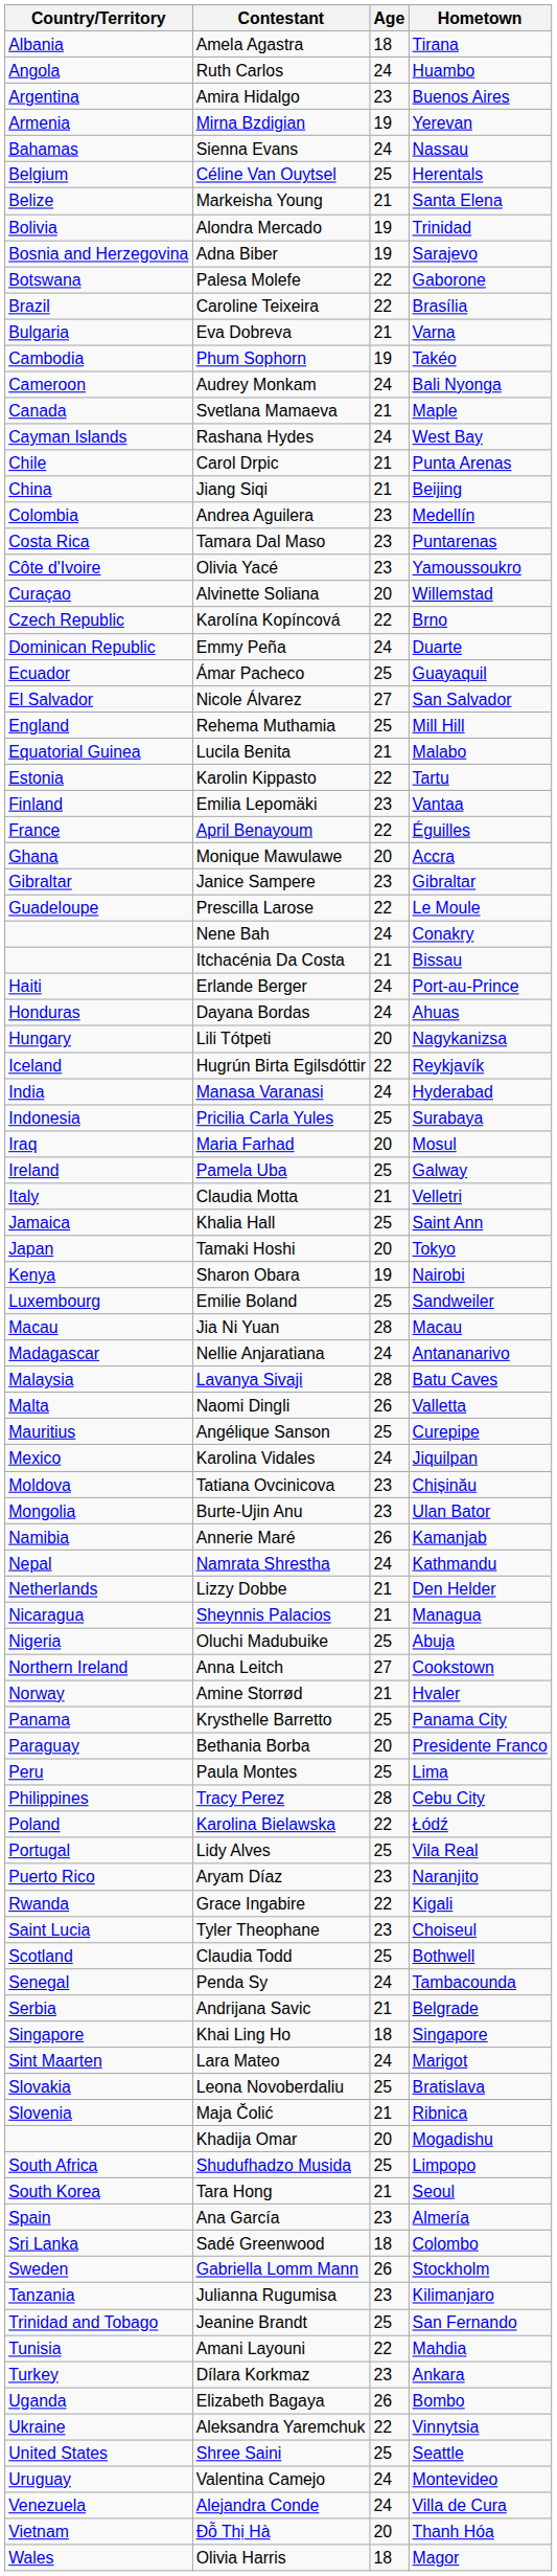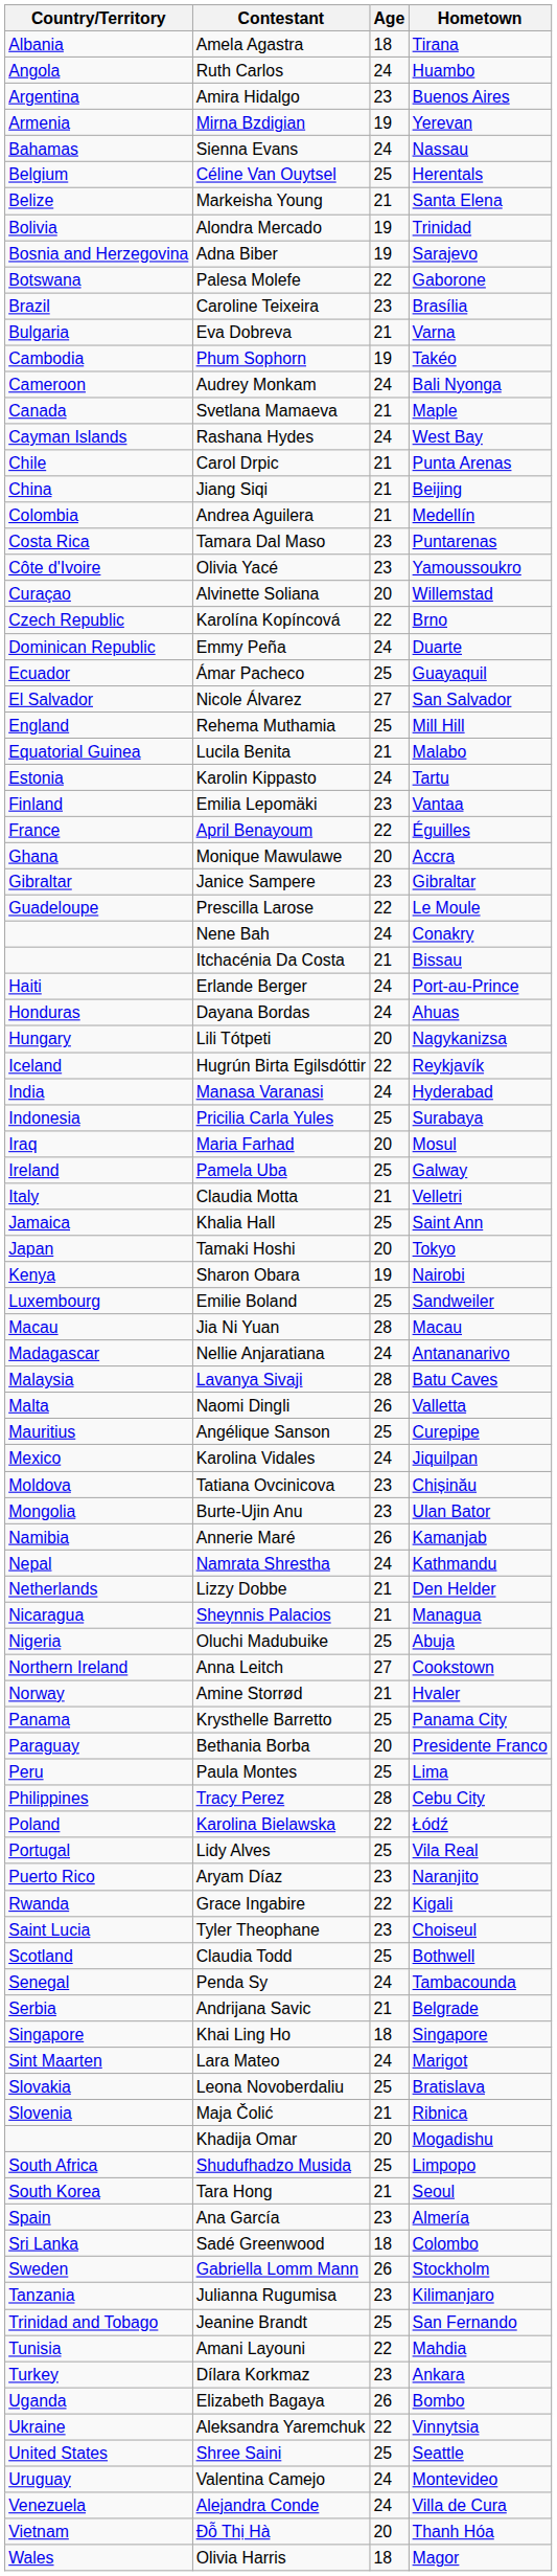 <table class="wikitable sortable" style="font-size: 95%;">
 <tr>
 <th>Country/Territory</th>
 <th>Contestant</th>
 <th>Age</th>
 <th>Hometown</th>
 </tr>
 <tr>
 <td> <a href='#'>Albania</a></td>
 <td>Amela Agastra</td>
 <td>18</td>
 <td><a href='#'>Tirana</a></td>
 </tr>
 <tr>
 <td> <a href='#'>Angola</a></td>
 <td>Ruth Carlos</td>
 <td>24</td>
 <td><a href='#'>Huambo</a></td>
 </tr>
 <tr>
 <td> <a href='#'>Argentina</a></td>
 <td>Amira Hidalgo</td>
 <td>23</td>
 <td><a href='#'>Buenos Aires</a></td>
 </tr>
 <tr>
 <td> <a href='#'>Armenia</a></td>
 <td><a href='#'>Mirna Bzdigian</a></td>
 <td>19</td>
 <td><a href='#'>Yerevan</a></td>
 </tr>
 <tr>
 <td> <a href='#'>Bahamas</a></td>
 <td>Sienna Evans</td>
 <td>24</td>
 <td><a href='#'>Nassau</a></td>
 </tr>
 <tr>
 <td> <a href='#'>Belgium</a></td>
 <td><a href='#'>Céline Van Ouytsel</a></td>
 <td>25</td>
 <td><a href='#'>Herentals</a></td>
 </tr>
 <tr>
 <td> <a href='#'>Belize</a></td>
 <td>Markeisha Young</td>
 <td>21</td>
 <td><a href='#'>Santa Elena</a></td>
 </tr>
 <tr>
 <td> <a href='#'>Bolivia</a></td>
 <td>Alondra Mercado</td>
 <td>19</td>
 <td><a href='#'>Trinidad</a></td>
 </tr>
 <tr>
 <td> <a href='#'>Bosnia and Herzegovina</a></td>
 <td>Adna Biber</td>
 <td>19</td>
 <td><a href='#'>Sarajevo</a></td>
 </tr>
 <tr>
 <td> <a href='#'>Botswana</a></td>
 <td>Palesa Molefe</td>
 <td>22</td>
 <td><a href='#'>Gaborone</a></td>
 </tr>
 <tr>
 <td> <a href='#'>Brazil</a></td>
 <td>Caroline Teixeira</td>
-<td>22</td>
+<td>23</td>
 <td><a href='#'>Brasília</a></td>
 </tr>
 <tr>
 <td> <a href='#'>Bulgaria</a></td>
 <td>Eva Dobreva</td>
 <td>21</td>
 <td><a href='#'>Varna</a></td>
 </tr>
 <tr>
 <td> <a href='#'>Cambodia</a></td>
 <td><a href='#'>Phum Sophorn</a></td>
 <td>19</td>
 <td><a href='#'>Takéo</a></td>
 </tr>
 <tr>
 <td> <a href='#'>Cameroon</a></td>
 <td>Audrey Monkam</td>
 <td>24</td>
 <td><a href='#'>Bali Nyonga</a></td>
 </tr>
 <tr>
 <td> <a href='#'>Canada</a></td>
 <td>Svetlana Mamaeva</td>
 <td>21</td>
 <td><a href='#'>Maple</a></td>
 </tr>
 <tr>
 <td> <a href='#'>Cayman Islands</a></td>
 <td>Rashana Hydes</td>
 <td>24</td>
 <td><a href='#'>West Bay</a></td>
 </tr>
 <tr>
 <td> <a href='#'>Chile</a></td>
 <td>Carol Drpic</td>
 <td>21</td>
 <td><a href='#'>Punta Arenas</a></td>
 </tr>
 <tr>
 <td> <a href='#'>China</a></td>
 <td>Jiang Siqi</td>
 <td>21</td>
 <td><a href='#'>Beijing</a></td>
 </tr>
 <tr>
 <td> <a href='#'>Colombia</a></td>
 <td>Andrea Aguilera</td>
-<td>23</td>
+<td>21</td>
 <td><a href='#'>Medellín</a></td>
 </tr>
 <tr>
 <td> <a href='#'>Costa Rica</a></td>
 <td>Tamara Dal Maso</td>
 <td>23</td>
 <td><a href='#'>Puntarenas</a></td>
 </tr>
 <tr>
 <td> <a href='#'>Côte d'Ivoire</a></td>
 <td>Olivia Yacé</td>
 <td>23</td>
 <td><a href='#'>Yamoussoukro</a></td>
 </tr>
 <tr>
 <td> <a href='#'>Curaçao</a></td>
 <td>Alvinette Soliana</td>
 <td>20</td>
 <td><a href='#'>Willemstad</a></td>
 </tr>
 <tr>
 <td> <a href='#'>Czech Republic</a></td>
 <td>Karolína Kopíncová</td>
 <td>22</td>
 <td><a href='#'>Brno</a></td>
 </tr>
 <tr>
 <td> <a href='#'>Dominican Republic</a></td>
 <td>Emmy Peña</td>
 <td>24</td>
 <td><a href='#'>Duarte</a></td>
 </tr>
 <tr>
 <td> <a href='#'>Ecuador</a></td>
 <td>Ámar Pacheco</td>
 <td>25</td>
 <td><a href='#'>Guayaquil</a></td>
 </tr>
 <tr>
 <td> <a href='#'>El Salvador</a></td>
 <td>Nicole Álvarez</td>
 <td>27</td>
 <td><a href='#'>San Salvador</a></td>
 </tr>
 <tr>
 <td> <a href='#'>England</a></td>
 <td>Rehema Muthamia</td>
 <td>25</td>
 <td><a href='#'>Mill Hill</a></td>
 </tr>
 <tr>
 <td> <a href='#'>Equatorial Guinea</a></td>
 <td>Lucila Benita</td>
 <td>21</td>
 <td><a href='#'>Malabo</a></td>
 </tr>
 <tr>
 <td> <a href='#'>Estonia</a></td>
 <td>Karolin Kippasto</td>
-<td>22</td>
+<td>24</td>
 <td><a href='#'>Tartu</a></td>
 </tr>
 <tr>
 <td> <a href='#'>Finland</a></td>
 <td>Emilia Lepomäki</td>
 <td>23</td>
 <td><a href='#'>Vantaa</a></td>
 </tr>
 <tr>
 <td> <a href='#'>France</a></td>
 <td><a href='#'>April Benayoum</a></td>
 <td>22</td>
 <td><a href='#'>Éguilles</a></td>
 </tr>
 <tr>
 <td> <a href='#'>Ghana</a></td>
 <td>Monique Mawulawe</td>
 <td>20</td>
 <td><a href='#'>Accra</a></td>
 </tr>
 <tr>
 <td> <a href='#'>Gibraltar</a></td>
 <td>Janice Sampere</td>
 <td>23</td>
 <td><a href='#'>Gibraltar</a></td>
 </tr>
 <tr>
 <td> <a href='#'>Guadeloupe</a></td>
 <td>Prescilla Larose</td>
 <td>22</td>
 <td><a href='#'>Le Moule</a></td>
 </tr>
 <tr>
 <td></td>
 <td>Nene Bah</td>
 <td>24</td>
 <td><a href='#'>Conakry</a></td>
 </tr>
 <tr>
 <td></td>
 <td>Itchacénia Da Costa</td>
 <td>21</td>
 <td><a href='#'>Bissau</a></td>
 </tr>
 <tr>
 <td> <a href='#'>Haiti</a></td>
 <td>Erlande Berger</td>
 <td>24</td>
 <td><a href='#'>Port-au-Prince</a></td>
 </tr>
 <tr>
 <td> <a href='#'>Honduras</a></td>
 <td>Dayana Bordas</td>
 <td>24</td>
 <td><a href='#'>Ahuas</a></td>
 </tr>
 <tr>
 <td> <a href='#'>Hungary</a></td>
 <td>Lili Tótpeti</td>
 <td>20</td>
 <td><a href='#'>Nagykanizsa</a></td>
 </tr>
 <tr>
 <td> <a href='#'>Iceland</a></td>
 <td>Hugrún Birta Egilsdóttir</td>
 <td>22</td>
 <td><a href='#'>Reykjavík</a></td>
 </tr>
 <tr>
 <td> <a href='#'>India</a></td>
 <td><a href='#'>Manasa Varanasi</a></td>
 <td>24</td>
 <td><a href='#'>Hyderabad</a></td>
 </tr>
 <tr>
 <td> <a href='#'>Indonesia</a></td>
 <td><a href='#'>Pricilia Carla Yules</a></td>
 <td>25</td>
 <td><a href='#'>Surabaya</a></td>
 </tr>
 <tr>
 <td> <a href='#'>Iraq</a></td>
 <td><a href='#'>Maria Farhad</a></td>
 <td>20</td>
 <td><a href='#'>Mosul</a></td>
 </tr>
 <tr>
 <td> <a href='#'>Ireland</a></td>
 <td><a href='#'>Pamela Uba</a></td>
 <td>25</td>
 <td><a href='#'>Galway</a></td>
 </tr>
 <tr>
 <td> <a href='#'>Italy</a></td>
 <td>Claudia Motta</td>
 <td>21</td>
 <td><a href='#'>Velletri</a></td>
 </tr>
 <tr>
 <td> <a href='#'>Jamaica</a></td>
 <td>Khalia Hall</td>
 <td>25</td>
 <td><a href='#'>Saint Ann</a></td>
 </tr>
 <tr>
 <td> <a href='#'>Japan</a></td>
 <td>Tamaki Hoshi</td>
 <td>20</td>
 <td><a href='#'>Tokyo</a></td>
 </tr>
 <tr>
 <td> <a href='#'>Kenya</a></td>
 <td>Sharon Obara</td>
 <td>19</td>
 <td><a href='#'>Nairobi</a></td>
 </tr>
 <tr>
 <td> <a href='#'>Luxembourg</a></td>
 <td>Emilie Boland</td>
 <td>25</td>
 <td><a href='#'>Sandweiler</a></td>
 </tr>
 <tr>
 <td> <a href='#'>Macau</a></td>
 <td>Jia Ni Yuan</td>
 <td>28</td>
 <td><a href='#'>Macau</a></td>
 </tr>
 <tr>
 <td> <a href='#'>Madagascar</a></td>
 <td>Nellie Anjaratiana</td>
 <td>24</td>
 <td><a href='#'>Antananarivo</a></td>
 </tr>
 <tr>
 <td> <a href='#'>Malaysia</a></td>
 <td><a href='#'>Lavanya Sivaji</a></td>
 <td>28</td>
 <td><a href='#'>Batu Caves</a></td>
 </tr>
 <tr>
 <td> <a href='#'>Malta</a></td>
 <td>Naomi Dingli</td>
 <td>26</td>
 <td><a href='#'>Valletta</a></td>
 </tr>
 <tr>
 <td> <a href='#'>Mauritius</a></td>
 <td>Angélique Sanson</td>
 <td>25</td>
 <td><a href='#'>Curepipe</a></td>
 </tr>
 <tr>
 <td> <a href='#'>Mexico</a></td>
 <td>Karolina Vidales</td>
 <td>24</td>
 <td><a href='#'>Jiquilpan</a></td>
 </tr>
 <tr>
 <td> <a href='#'>Moldova</a></td>
 <td>Tatiana Ovcinicova</td>
 <td>23</td>
 <td><a href='#'>Chișinău</a></td>
 </tr>
 <tr>
 <td> <a href='#'>Mongolia</a></td>
 <td>Burte-Ujin Anu</td>
 <td>23</td>
 <td><a href='#'>Ulan Bator</a></td>
 </tr>
 <tr>
 <td> <a href='#'>Namibia</a></td>
 <td>Annerie Maré</td>
 <td>26</td>
 <td><a href='#'>Kamanjab</a></td>
 </tr>
 <tr>
 <td> <a href='#'>Nepal</a></td>
 <td><a href='#'>Namrata Shrestha</a></td>
 <td>24</td>
 <td><a href='#'>Kathmandu</a></td>
 </tr>
 <tr>
 <td> <a href='#'>Netherlands</a></td>
 <td>Lizzy Dobbe</td>
 <td>21</td>
 <td><a href='#'>Den Helder</a></td>
 </tr>
 <tr>
 <td> <a href='#'>Nicaragua</a></td>
 <td><a href='#'>Sheynnis Palacios</a></td>
 <td>21</td>
 <td><a href='#'>Managua</a></td>
 </tr>
 <tr>
 <td> <a href='#'>Nigeria</a></td>
 <td>Oluchi Madubuike</td>
 <td>25</td>
 <td><a href='#'>Abuja</a></td>
 </tr>
 <tr>
 <td> <a href='#'>Northern Ireland</a></td>
 <td>Anna Leitch</td>
 <td>27</td>
 <td><a href='#'>Cookstown</a></td>
 </tr>
 <tr>
 <td> <a href='#'>Norway</a></td>
 <td>Amine Storrød</td>
 <td>21</td>
 <td><a href='#'>Hvaler</a></td>
 </tr>
 <tr>
 <td> <a href='#'>Panama</a></td>
 <td>Krysthelle Barretto</td>
 <td>25</td>
 <td><a href='#'>Panama City</a></td>
 </tr>
 <tr>
 <td> <a href='#'>Paraguay</a></td>
 <td>Bethania Borba</td>
 <td>20</td>
 <td><a href='#'>Presidente Franco</a></td>
 </tr>
 <tr>
 <td> <a href='#'>Peru</a></td>
 <td>Paula Montes</td>
 <td>25</td>
 <td><a href='#'>Lima</a></td>
 </tr>
 <tr>
 <td> <a href='#'>Philippines</a></td>
 <td><a href='#'>Tracy Perez</a></td>
 <td>28</td>
 <td><a href='#'>Cebu City</a></td>
 </tr>
 <tr>
 <td> <a href='#'>Poland</a></td>
 <td><a href='#'>Karolina Bielawska</a></td>
 <td>22</td>
 <td><a href='#'>Łódź</a></td>
 </tr>
 <tr>
 <td> <a href='#'>Portugal</a></td>
 <td>Lidy Alves</td>
 <td>25</td>
 <td><a href='#'>Vila Real</a></td>
 </tr>
 <tr>
 <td> <a href='#'>Puerto Rico</a></td>
 <td>Aryam Díaz</td>
 <td>23</td>
 <td><a href='#'>Naranjito</a></td>
 </tr>
 <tr>
 <td> <a href='#'>Rwanda</a></td>
 <td>Grace Ingabire</td>
 <td>22</td>
 <td><a href='#'>Kigali</a></td>
 </tr>
 <tr>
 <td> <a href='#'>Saint Lucia</a></td>
 <td>Tyler Theophane</td>
 <td>23</td>
 <td><a href='#'>Choiseul</a></td>
 </tr>
 <tr>
 <td> <a href='#'>Scotland</a></td>
 <td>Claudia Todd</td>
 <td>25</td>
 <td><a href='#'>Bothwell</a></td>
 </tr>
 <tr>
 <td> <a href='#'>Senegal</a></td>
 <td>Penda Sy</td>
 <td>24</td>
 <td><a href='#'>Tambacounda</a></td>
 </tr>
 <tr>
 <td> <a href='#'>Serbia</a></td>
 <td>Andrijana Savic</td>
 <td>21</td>
 <td><a href='#'>Belgrade</a></td>
 </tr>
 <tr>
 <td> <a href='#'>Singapore</a></td>
 <td>Khai Ling Ho</td>
 <td>18</td>
 <td><a href='#'>Singapore</a></td>
 </tr>
 <tr>
 <td> <a href='#'>Sint Maarten</a></td>
 <td>Lara Mateo</td>
 <td>24</td>
 <td><a href='#'>Marigot</a></td>
 </tr>
 <tr>
 <td> <a href='#'>Slovakia</a></td>
 <td>Leona Novoberdaliu</td>
 <td>25</td>
 <td><a href='#'>Bratislava</a></td>
 </tr>
 <tr>
 <td> <a href='#'>Slovenia</a></td>
 <td>Maja Čolić</td>
 <td>21</td>
 <td><a href='#'>Ribnica</a></td>
 </tr>
 <tr>
 <td></td>
 <td>Khadija Omar</td>
 <td>20</td>
 <td><a href='#'>Mogadishu</a></td>
 </tr>
 <tr>
 <td> <a href='#'>South Africa</a></td>
 <td><a href='#'>Shudufhadzo Musida</a></td>
 <td>25</td>
 <td><a href='#'>Limpopo</a></td>
 </tr>
 <tr>
 <td> <a href='#'>South Korea</a></td>
 <td>Tara Hong</td>
 <td>21</td>
 <td><a href='#'>Seoul</a></td>
 </tr>
 <tr>
 <td> <a href='#'>Spain</a></td>
 <td>Ana García</td>
 <td>23</td>
 <td><a href='#'>Almería</a></td>
 </tr>
 <tr>
 <td> <a href='#'>Sri Lanka</a></td>
 <td>Sadé Greenwood</td>
 <td>18</td>
 <td><a href='#'>Colombo</a></td>
 </tr>
 <tr>
 <td> <a href='#'>Sweden</a></td>
 <td><a href='#'>Gabriella Lomm Mann</a></td>
 <td>26</td>
 <td><a href='#'>Stockholm</a></td>
 </tr>
 <tr>
 <td> <a href='#'>Tanzania</a></td>
 <td>Julianna Rugumisa</td>
 <td>23</td>
 <td><a href='#'>Kilimanjaro</a></td>
 </tr>
 <tr>
 <td> <a href='#'>Trinidad and Tobago</a></td>
 <td>Jeanine Brandt</td>
 <td>25</td>
 <td><a href='#'>San Fernando</a></td>
 </tr>
 <tr>
 <td> <a href='#'>Tunisia</a></td>
 <td>Amani Layouni</td>
 <td>22</td>
 <td><a href='#'>Mahdia</a></td>
 </tr>
 <tr>
 <td> <a href='#'>Turkey</a></td>
 <td>Dílara Korkmaz</td>
 <td>23</td>
 <td><a href='#'>Ankara</a></td>
 </tr>
 <tr>
 <td> <a href='#'>Uganda</a></td>
 <td>Elizabeth Bagaya</td>
 <td>26</td>
 <td><a href='#'>Bombo</a></td>
 </tr>
 <tr>
 <td> <a href='#'>Ukraine</a></td>
 <td>Aleksandra Yaremchuk</td>
 <td>22</td>
 <td><a href='#'>Vinnytsia</a></td>
 </tr>
 <tr>
 <td> <a href='#'>United States</a></td>
 <td><a href='#'>Shree Saini</a></td>
 <td>25</td>
 <td><a href='#'>Seattle</a></td>
 </tr>
 <tr>
 <td> <a href='#'>Uruguay</a></td>
 <td>Valentina Camejo</td>
 <td>24</td>
 <td><a href='#'>Montevideo</a></td>
 </tr>
 <tr>
 <td> <a href='#'>Venezuela</a></td>
 <td><a href='#'>Alejandra Conde</a></td>
 <td>24</td>
 <td><a href='#'>Villa de Cura</a></td>
 </tr>
 <tr>
 <td> <a href='#'>Vietnam</a></td>
 <td><a href='#'>Đỗ Thị Hà</a></td>
 <td>20</td>
 <td><a href='#'>Thanh Hóa</a></td>
 </tr>
 <tr>
 <td> <a href='#'>Wales</a></td>
 <td>Olivia Harris</td>
 <td>18</td>
 <td><a href='#'>Magor</a></td>
 </tr>
 </table>
